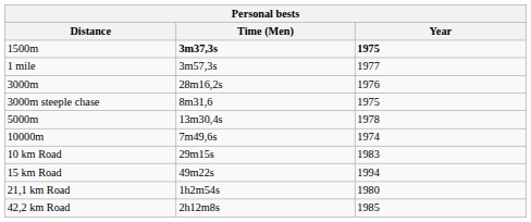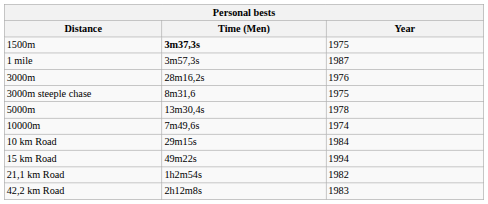 <table class="wikitable sortable" width=750px style= border: 1px>
 <tr>
 <th colspan="8">Personal bests</th>
 </tr>
 <tr>
 <th style="white-space: nowrap;"  width="60">Distance</th>
 <th width="60">Time (Men)</th>
 <th width="60">Year</th>
 </tr>
 <tr>
 <td>1500m</td>
 <td><strong>3m37,3s</strong></td>
-<td><strong>1975</strong></td>
+<td>1975</td>
 </tr>
 <tr>
 <td>1 mile</td>
 <td>3m57,3s</td>
-<td>1977</td>
+<td>1987</td>
 </tr>
 <tr>
 <td>3000m</td>
 <td>28m16,2s</td>
 <td>1976</td>
 </tr>
 <tr>
 <td>3000m steeple chase</td>
 <td>8m31,6</td>
 <td>1975</td>
 </tr>
 <tr>
 <td>5000m</td>
 <td>13m30,4s</td>
 <td>1978</td>
 </tr>
 <tr>
 <td>10000m</td>
 <td>7m49,6s</td>
 <td>1974</td>
 </tr>
 <tr>
 <td>10 km Road</td>
 <td>29m15s</td>
-<td>1983</td>
+<td>1984</td>
 </tr>
 <tr>
 <td>15 km Road</td>
 <td>49m22s</td>
 <td>1994</td>
 </tr>
 <tr>
 <td>21,1 km Road</td>
 <td>1h2m54s</td>
-<td>1980</td>
+<td>1982</td>
 </tr>
 <tr>
 <td>42,2 km Road</td>
 <td>2h12m8s</td>
-<td>1985</td>
+<td>1983</td>
 </tr>
 </table>
